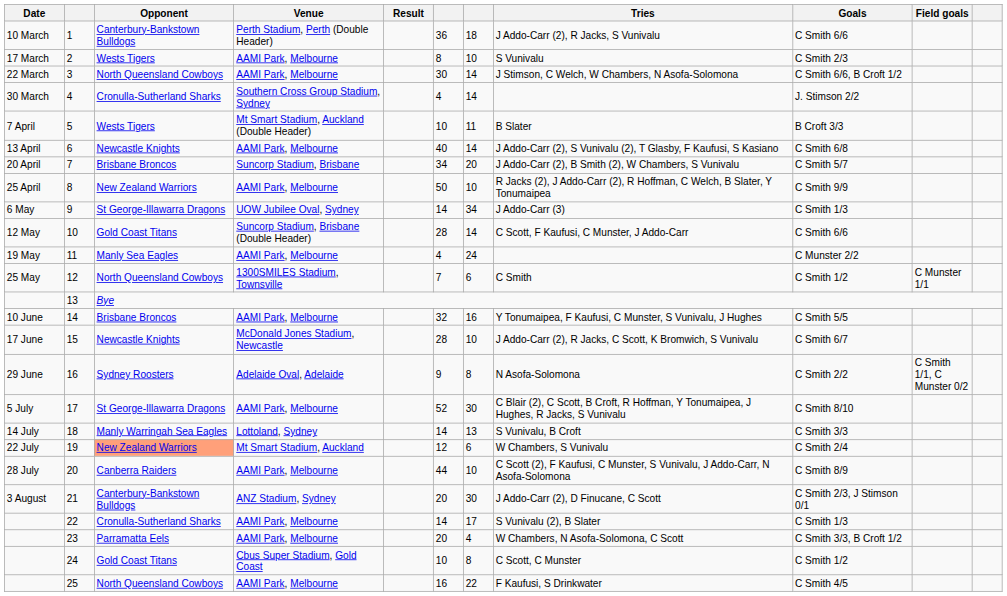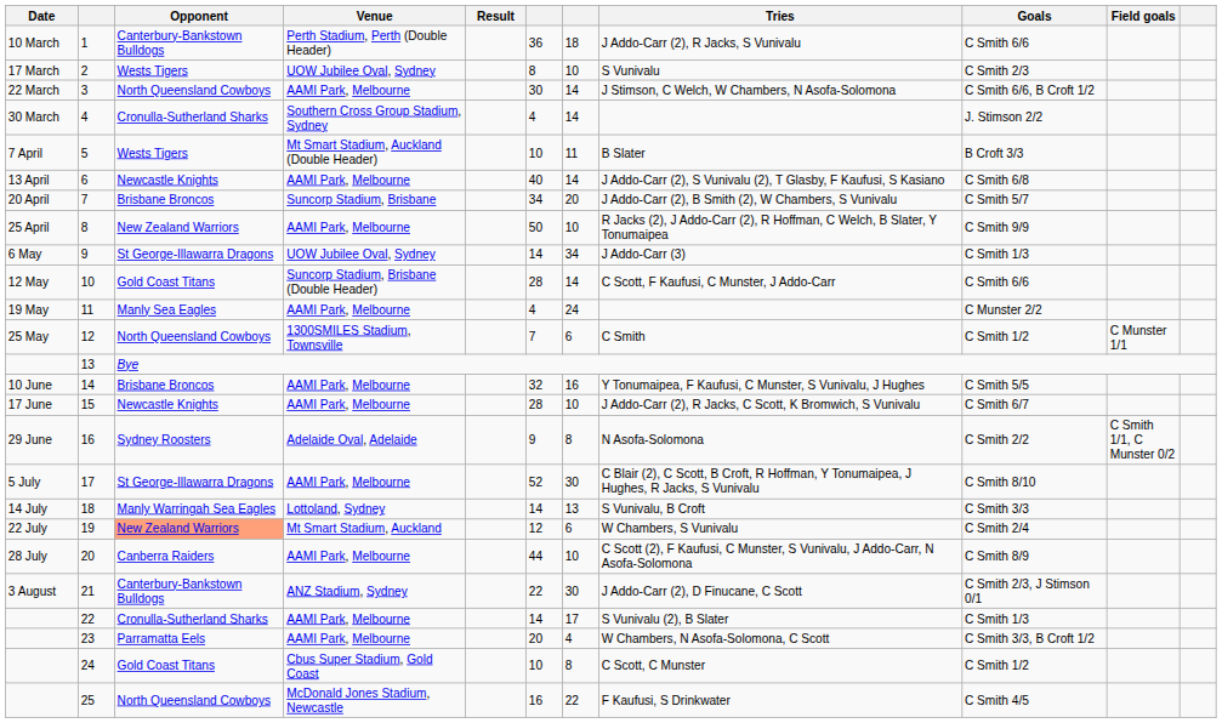 <table class="wikitable"  style="font-size:80%; width:100%;">
 <tr>
 <th width="6%">Date</th>
 <th width="3%"></th>
 <th width="14%">Opponent</th>
 <th width="15%">Venue</th>
 <th width="5%">Result</th>
 <th width="3%"></th>
 <th width="3%"></th>
 <th width="30%">Tries</th>
 <th width="12%">Goals</th>
 <th width="6%">Field goals</th>
 <th width="3%"></th>
 </tr>
 <tr>
 <td>10 March</td>
 <td>1</td>
 <td><a href='#'>Canterbury-Bankstown Bulldogs</a></td>
 <td><a href='#'>Perth Stadium</a>, <a href='#'>Perth</a> (Double Header)</td>
 <td></td>
 <td>36</td>
 <td>18</td>
 <td>J Addo-Carr (2), R Jacks, S Vunivalu</td>
 <td>C Smith 6/6</td>
 <td></td>
 <td></td>
 </tr>
 <tr>
 <td>17 March</td>
 <td>2</td>
 <td><a href='#'>Wests Tigers</a></td>
-<td><a href='#'>AAMI Park</a>, <a href='#'>Melbourne</a></td>
+<td><a href='#'>UOW Jubilee Oval</a>, <a href='#'>Sydney</a></td>
 <td></td>
 <td>8</td>
 <td>10</td>
 <td>S Vunivalu</td>
 <td>C Smith 2/3</td>
 <td></td>
 <td></td>
 </tr>
 <tr>
 <td>22 March</td>
 <td>3</td>
 <td><a href='#'>North Queensland Cowboys</a></td>
 <td><a href='#'>AAMI Park</a>, <a href='#'>Melbourne</a></td>
 <td></td>
 <td>30</td>
 <td>14</td>
 <td>J Stimson, C Welch, W Chambers, N Asofa-Solomona</td>
 <td>C Smith 6/6, B Croft 1/2</td>
 <td></td>
 <td></td>
 </tr>
 <tr>
 <td>30 March</td>
 <td>4</td>
 <td><a href='#'>Cronulla-Sutherland Sharks</a></td>
 <td><a href='#'>Southern Cross Group Stadium</a>, <a href='#'>Sydney</a></td>
 <td></td>
 <td>4</td>
 <td>14</td>
 <td></td>
 <td>J. Stimson 2/2</td>
 <td></td>
 <td></td>
 </tr>
 <tr>
 <td>7 April</td>
 <td>5</td>
 <td><a href='#'>Wests Tigers</a></td>
 <td><a href='#'>Mt Smart Stadium</a>, <a href='#'>Auckland</a> (Double Header)</td>
 <td></td>
 <td>10</td>
 <td>11</td>
 <td>B Slater</td>
 <td>B Croft 3/3</td>
 <td></td>
 <td></td>
 </tr>
 <tr>
 <td>13 April</td>
 <td>6</td>
 <td><a href='#'>Newcastle Knights</a></td>
 <td><a href='#'>AAMI Park</a>, <a href='#'>Melbourne</a></td>
 <td></td>
 <td>40</td>
 <td>14</td>
 <td>J Addo-Carr (2), S Vunivalu (2), T Glasby, F Kaufusi, S Kasiano</td>
 <td>C Smith 6/8</td>
 <td></td>
 <td></td>
 </tr>
 <tr>
 <td>20 April</td>
 <td>7</td>
 <td><a href='#'>Brisbane Broncos</a></td>
 <td><a href='#'>Suncorp Stadium</a>, <a href='#'>Brisbane</a></td>
 <td></td>
 <td>34</td>
 <td>20</td>
 <td>J Addo-Carr (2), B Smith (2), W Chambers, S Vunivalu</td>
 <td>C Smith 5/7</td>
 <td></td>
 <td></td>
 </tr>
 <tr>
 <td>25 April</td>
 <td>8</td>
 <td><a href='#'>New Zealand Warriors</a></td>
 <td><a href='#'>AAMI Park</a>, <a href='#'>Melbourne</a></td>
 <td></td>
 <td>50</td>
 <td>10</td>
 <td>R Jacks (2), J Addo-Carr (2), R Hoffman, C Welch, B Slater, Y Tonumaipea</td>
 <td>C Smith 9/9</td>
 <td></td>
 <td></td>
 </tr>
 <tr>
 <td>6 May</td>
 <td>9</td>
 <td><a href='#'>St George-Illawarra Dragons</a></td>
 <td><a href='#'>UOW Jubilee Oval</a>, <a href='#'>Sydney</a></td>
 <td></td>
 <td>14</td>
 <td>34</td>
 <td>J Addo-Carr (3)</td>
 <td>C Smith 1/3</td>
 <td></td>
 <td></td>
 </tr>
 <tr>
 <td>12 May</td>
 <td>10</td>
 <td><a href='#'>Gold Coast Titans</a></td>
 <td><a href='#'>Suncorp Stadium</a>, <a href='#'>Brisbane</a> (Double Header)</td>
 <td></td>
 <td>28</td>
 <td>14</td>
 <td>C Scott, F Kaufusi, C Munster, J Addo-Carr</td>
 <td>C Smith 6/6</td>
 <td></td>
 <td></td>
 </tr>
 <tr>
 <td>19 May</td>
 <td>11</td>
 <td><a href='#'>Manly Sea Eagles</a></td>
 <td><a href='#'>AAMI Park</a>, <a href='#'>Melbourne</a></td>
 <td></td>
 <td>4</td>
 <td>24</td>
 <td></td>
 <td>C Munster 2/2</td>
 <td></td>
 <td></td>
 </tr>
 <tr>
 <td>25 May</td>
 <td>12</td>
 <td><a href='#'>North Queensland Cowboys</a></td>
 <td><a href='#'>1300SMILES Stadium</a>, <a href='#'>Townsville</a></td>
 <td></td>
 <td>7</td>
 <td>6</td>
 <td>C Smith</td>
 <td>C Smith 1/2</td>
 <td>C Munster 1/1</td>
 <td></td>
 </tr>
 <tr>
 <td></td>
 <td>13</td>
 <td colspan=11><em><a href='#'>Bye</a></em></td>
 </tr>
 <tr>
 <td>10 June</td>
 <td>14</td>
 <td><a href='#'>Brisbane Broncos</a></td>
 <td><a href='#'>AAMI Park</a>, <a href='#'>Melbourne</a></td>
 <td></td>
 <td>32</td>
 <td>16</td>
 <td>Y Tonumaipea, F Kaufusi, C Munster, S Vunivalu, J Hughes</td>
 <td>C Smith 5/5</td>
 <td></td>
 <td></td>
 </tr>
 <tr>
 <td>17 June</td>
 <td>15</td>
 <td><a href='#'>Newcastle Knights</a></td>
-<td><a href='#'>McDonald Jones Stadium</a>, <a href='#'>Newcastle</a></td>
+<td><a href='#'>AAMI Park</a>, <a href='#'>Melbourne</a></td>
 <td></td>
 <td>28</td>
 <td>10</td>
 <td>J Addo-Carr (2), R Jacks, C Scott, K Bromwich, S Vunivalu</td>
 <td>C Smith 6/7</td>
 <td></td>
 <td></td>
 </tr>
 <tr>
 <td>29 June</td>
 <td>16</td>
 <td><a href='#'>Sydney Roosters</a></td>
 <td><a href='#'>Adelaide Oval</a>, <a href='#'>Adelaide</a></td>
 <td></td>
 <td>9</td>
 <td>8</td>
 <td>N Asofa-Solomona</td>
 <td>C Smith 2/2</td>
 <td>C Smith 1/1, C Munster 0/2</td>
 <td></td>
 </tr>
 <tr>
 <td>5 July</td>
 <td>17</td>
 <td><a href='#'>St George-Illawarra Dragons</a></td>
 <td><a href='#'>AAMI Park</a>, <a href='#'>Melbourne</a></td>
 <td></td>
 <td>52</td>
 <td>30</td>
 <td>C Blair (2), C Scott, B Croft, R Hoffman, Y Tonumaipea, J Hughes, R Jacks, S Vunivalu</td>
 <td>C Smith 8/10</td>
 <td></td>
 <td></td>
 </tr>
 <tr>
 <td>14 July</td>
 <td>18</td>
 <td><a href='#'>Manly Warringah Sea Eagles</a></td>
 <td><a href='#'>Lottoland</a>, <a href='#'>Sydney</a></td>
 <td></td>
 <td>14</td>
 <td>13</td>
 <td>S Vunivalu, B Croft</td>
 <td>C Smith 3/3</td>
 <td></td>
 <td></td>
 </tr>
 <tr>
 <td>22 July</td>
 <td>19</td>
 <td style="background: lightsalmon;"><a href='#'>New Zealand Warriors</a></td>
 <td><a href='#'>Mt Smart Stadium</a>, <a href='#'>Auckland</a></td>
 <td></td>
 <td>12</td>
 <td>6</td>
 <td>W Chambers, S Vunivalu</td>
 <td>C Smith 2/4</td>
 <td></td>
 <td></td>
 </tr>
 <tr>
 <td>28 July</td>
 <td>20</td>
 <td><a href='#'>Canberra Raiders</a></td>
 <td><a href='#'>AAMI Park</a>, <a href='#'>Melbourne</a></td>
 <td></td>
 <td>44</td>
 <td>10</td>
 <td>C Scott (2), F Kaufusi, C Munster, S Vunivalu, J Addo-Carr, N Asofa-Solomona</td>
 <td>C Smith 8/9</td>
 <td></td>
 <td></td>
 </tr>
 <tr>
 <td>3 August</td>
 <td>21</td>
 <td><a href='#'>Canterbury-Bankstown Bulldogs</a></td>
 <td><a href='#'>ANZ Stadium</a>, <a href='#'>Sydney</a></td>
 <td></td>
-<td>20</td>
+<td>22</td>
 <td>30</td>
 <td>J Addo-Carr (2), D Finucane, C Scott</td>
 <td>C Smith 2/3, J Stimson 0/1</td>
 <td></td>
 <td></td>
 </tr>
 <tr>
 <td></td>
 <td>22</td>
 <td><a href='#'>Cronulla-Sutherland Sharks</a></td>
 <td><a href='#'>AAMI Park</a>, <a href='#'>Melbourne</a></td>
 <td></td>
 <td>14</td>
 <td>17</td>
 <td>S Vunivalu (2), B Slater</td>
 <td>C Smith 1/3</td>
 <td></td>
 <td></td>
 </tr>
 <tr>
 <td></td>
 <td>23</td>
 <td><a href='#'>Parramatta Eels</a></td>
 <td><a href='#'>AAMI Park</a>, <a href='#'>Melbourne</a></td>
 <td></td>
 <td>20</td>
 <td>4</td>
 <td>W Chambers, N Asofa-Solomona, C Scott</td>
 <td>C Smith 3/3, B Croft 1/2</td>
 <td></td>
 <td></td>
 </tr>
 <tr>
 <td></td>
 <td>24</td>
 <td><a href='#'>Gold Coast Titans</a></td>
 <td><a href='#'>Cbus Super Stadium</a>, <a href='#'>Gold Coast</a></td>
 <td></td>
 <td>10</td>
 <td>8</td>
 <td>C Scott, C Munster</td>
 <td>C Smith 1/2</td>
 <td></td>
 <td></td>
 </tr>
 <tr>
 <td></td>
 <td>25</td>
 <td><a href='#'>North Queensland Cowboys</a></td>
-<td><a href='#'>AAMI Park</a>, <a href='#'>Melbourne</a></td>
+<td><a href='#'>McDonald Jones Stadium</a>, <a href='#'>Newcastle</a></td>
 <td></td>
 <td>16</td>
 <td>22</td>
 <td>F Kaufusi, S Drinkwater</td>
 <td>C Smith 4/5</td>
 <td></td>
 <td></td>
 </tr>
 </table>
